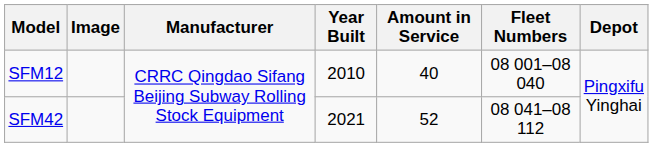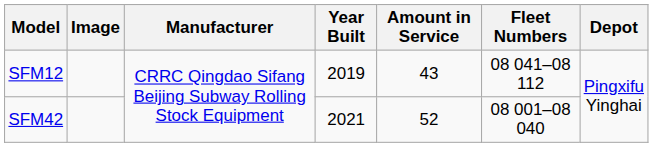 <table class="wikitable" style="border-collapse: collapse; text-align: center;">
 <tr>
 <th>Model</th>
 <th>Image</th>
 <th>Manufacturer</th>
 <th>Year Built</th>
 <th>Amount in Service</th>
 <th>Fleet Numbers</th>
 <th>Depot</th>
 </tr>
 <tr>
 <td><a href='#'>SFM12</a></td>
 <td></td>
 <td rowspan=2><a href='#'>CRRC Qingdao Sifang</a><br><a href='#'>Beijing Subway Rolling Stock Equipment</a></td>
-<td>2010</td>
-<td>40</td>
-<td>08 001–08 040</td>
+<td>2019</td>
+<td>43</td>
+<td>08 041–08 112</td>
 <td rowspan=2><a href='#'>Pingxifu</a><br>Yinghai</td>
 </tr>
 <tr>
 <td><a href='#'>SFM42</a></td>
 <td></td>
 <td>2021</td>
 <td>52</td>
-<td>08 041–08 112</td>
+<td>08 001–08 040</td>
 </tr>
 </table>
